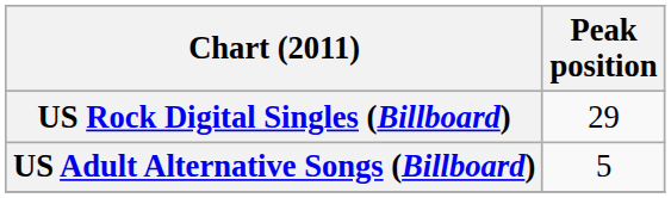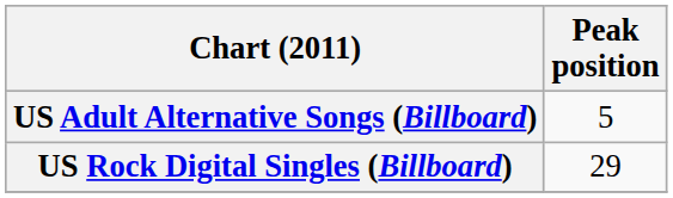 <table class="wikitable sortable plainrowheaders">
 <tr>
 <th>Chart (2011)</th>
 <th>Peak<br>position</th>
 </tr>
 <tr>
+<th scope="row">US <a href='#'>Adult Alternative Songs</a> (<em><a href='#'>Billboard</a></em>)</th>
+<td align="center">5</td>
+</tr>
+<tr>
 <th scope="row">US <a href='#'>Rock Digital Singles</a> (<em><a href='#'>Billboard</a></em>)</th>
 <td align="center">29</td>
 </tr>
 <tr>
-<th scope="row">US <a href='#'>Adult Alternative Songs</a> (<em><a href='#'>Billboard</a></em>)</th>
-<td align="center">5</td>
-</tr>
-<tr>
 </tr>
 </table>
